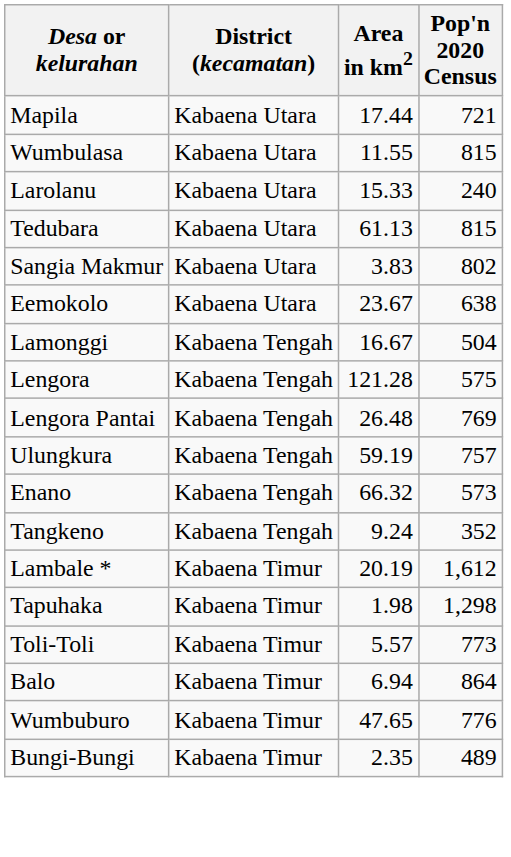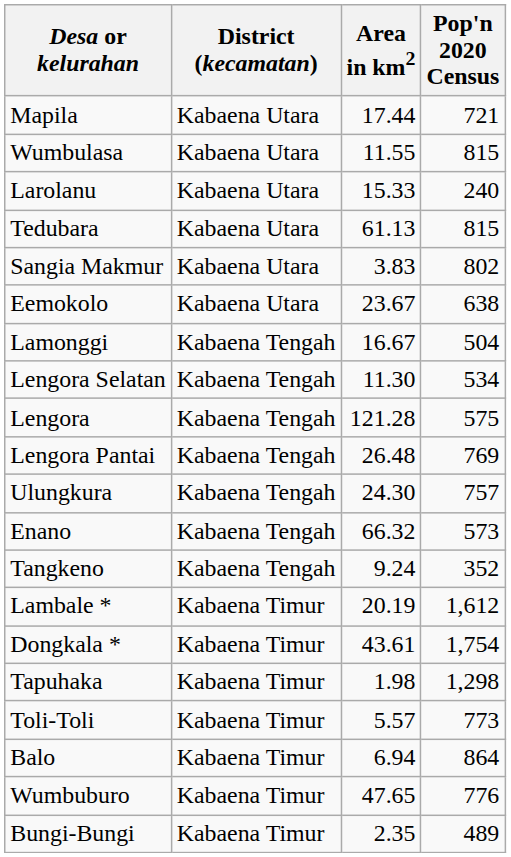 <table class="wikitable">
 <tr>
 <th><em>Desa</em> or <br><em>kelurahan</em></th>
 <th>District <br>(<em>kecamatan</em>)</th>
 <th>Area <br>in km<sup>2</sup></th>
 <th>Pop'n <br>2020<br>Census</th>
 </tr>
 <tr>
 <td>Mapila</td>
 <td>Kabaena Utara</td>
 <td align="right">17.44</td>
 <td align="right">721</td>
 </tr>
 <tr>
 <td>Wumbulasa</td>
 <td>Kabaena Utara</td>
 <td align="right">11.55</td>
 <td align="right">815</td>
 </tr>
 <tr>
 <td>Larolanu</td>
 <td>Kabaena Utara</td>
 <td align="right">15.33</td>
 <td align="right">240</td>
 </tr>
 <tr>
 <td>Tedubara</td>
 <td>Kabaena Utara</td>
 <td align="right">61.13</td>
 <td align="right">815</td>
 </tr>
 <tr>
 <td>Sangia Makmur</td>
 <td>Kabaena Utara</td>
 <td align="right">3.83</td>
 <td align="right">802</td>
 </tr>
 <tr>
 <td>Eemokolo</td>
 <td>Kabaena Utara</td>
 <td align="right">23.67</td>
 <td align="right">638</td>
 </tr>
 <tr>
 <td>Lamonggi</td>
 <td>Kabaena Tengah</td>
 <td align="right">16.67</td>
 <td align="right">504</td>
 </tr>
 <tr>
+<td>Lengora Selatan</td>
+<td>Kabaena Tengah</td>
+<td align="right">11.30</td>
+<td align="right">534</td>
+</tr>
+<tr>
 <td>Lengora</td>
 <td>Kabaena Tengah</td>
 <td align="right">121.28</td>
 <td align="right">575</td>
 </tr>
 <tr>
 <td>Lengora Pantai</td>
 <td>Kabaena Tengah</td>
 <td align="right">26.48</td>
 <td align="right">769</td>
 </tr>
 <tr>
 <td>Ulungkura</td>
 <td>Kabaena Tengah</td>
-<td align="right">59.19</td>
+<td align="right">24.30</td>
 <td align="right">757</td>
 </tr>
 <tr>
 <td>Enano</td>
 <td>Kabaena Tengah</td>
 <td align="right">66.32</td>
 <td align="right">573</td>
 </tr>
 <tr>
 <td>Tangkeno</td>
 <td>Kabaena Tengah</td>
 <td align="right">9.24</td>
 <td align="right">352</td>
 </tr>
 <tr>
 <td>Lambale *</td>
 <td>Kabaena Timur</td>
 <td align="right">20.19</td>
 <td align="right">1,612</td>
+</tr>
+<tr>
+<td>Dongkala *</td>
+<td>Kabaena Timur</td>
+<td align="right">43.61</td>
+<td align="right">1,754</td>
 </tr>
 <tr>
 <td>Tapuhaka</td>
 <td>Kabaena Timur</td>
 <td align="right">1.98</td>
 <td align="right">1,298</td>
 </tr>
 <tr>
 <td>Toli-Toli</td>
 <td>Kabaena Timur</td>
 <td align="right">5.57</td>
 <td align="right">773</td>
 </tr>
 <tr>
 <td>Balo</td>
 <td>Kabaena Timur</td>
 <td align="right">6.94</td>
 <td align="right">864</td>
 </tr>
 <tr>
 <td>Wumbuburo</td>
 <td>Kabaena Timur</td>
 <td align="right">47.65</td>
 <td align="right">776</td>
 </tr>
 <tr>
 <td>Bungi-Bungi</td>
 <td>Kabaena Timur</td>
 <td align="right">2.35</td>
 <td align="right">489</td>
 </tr>
 </table>
